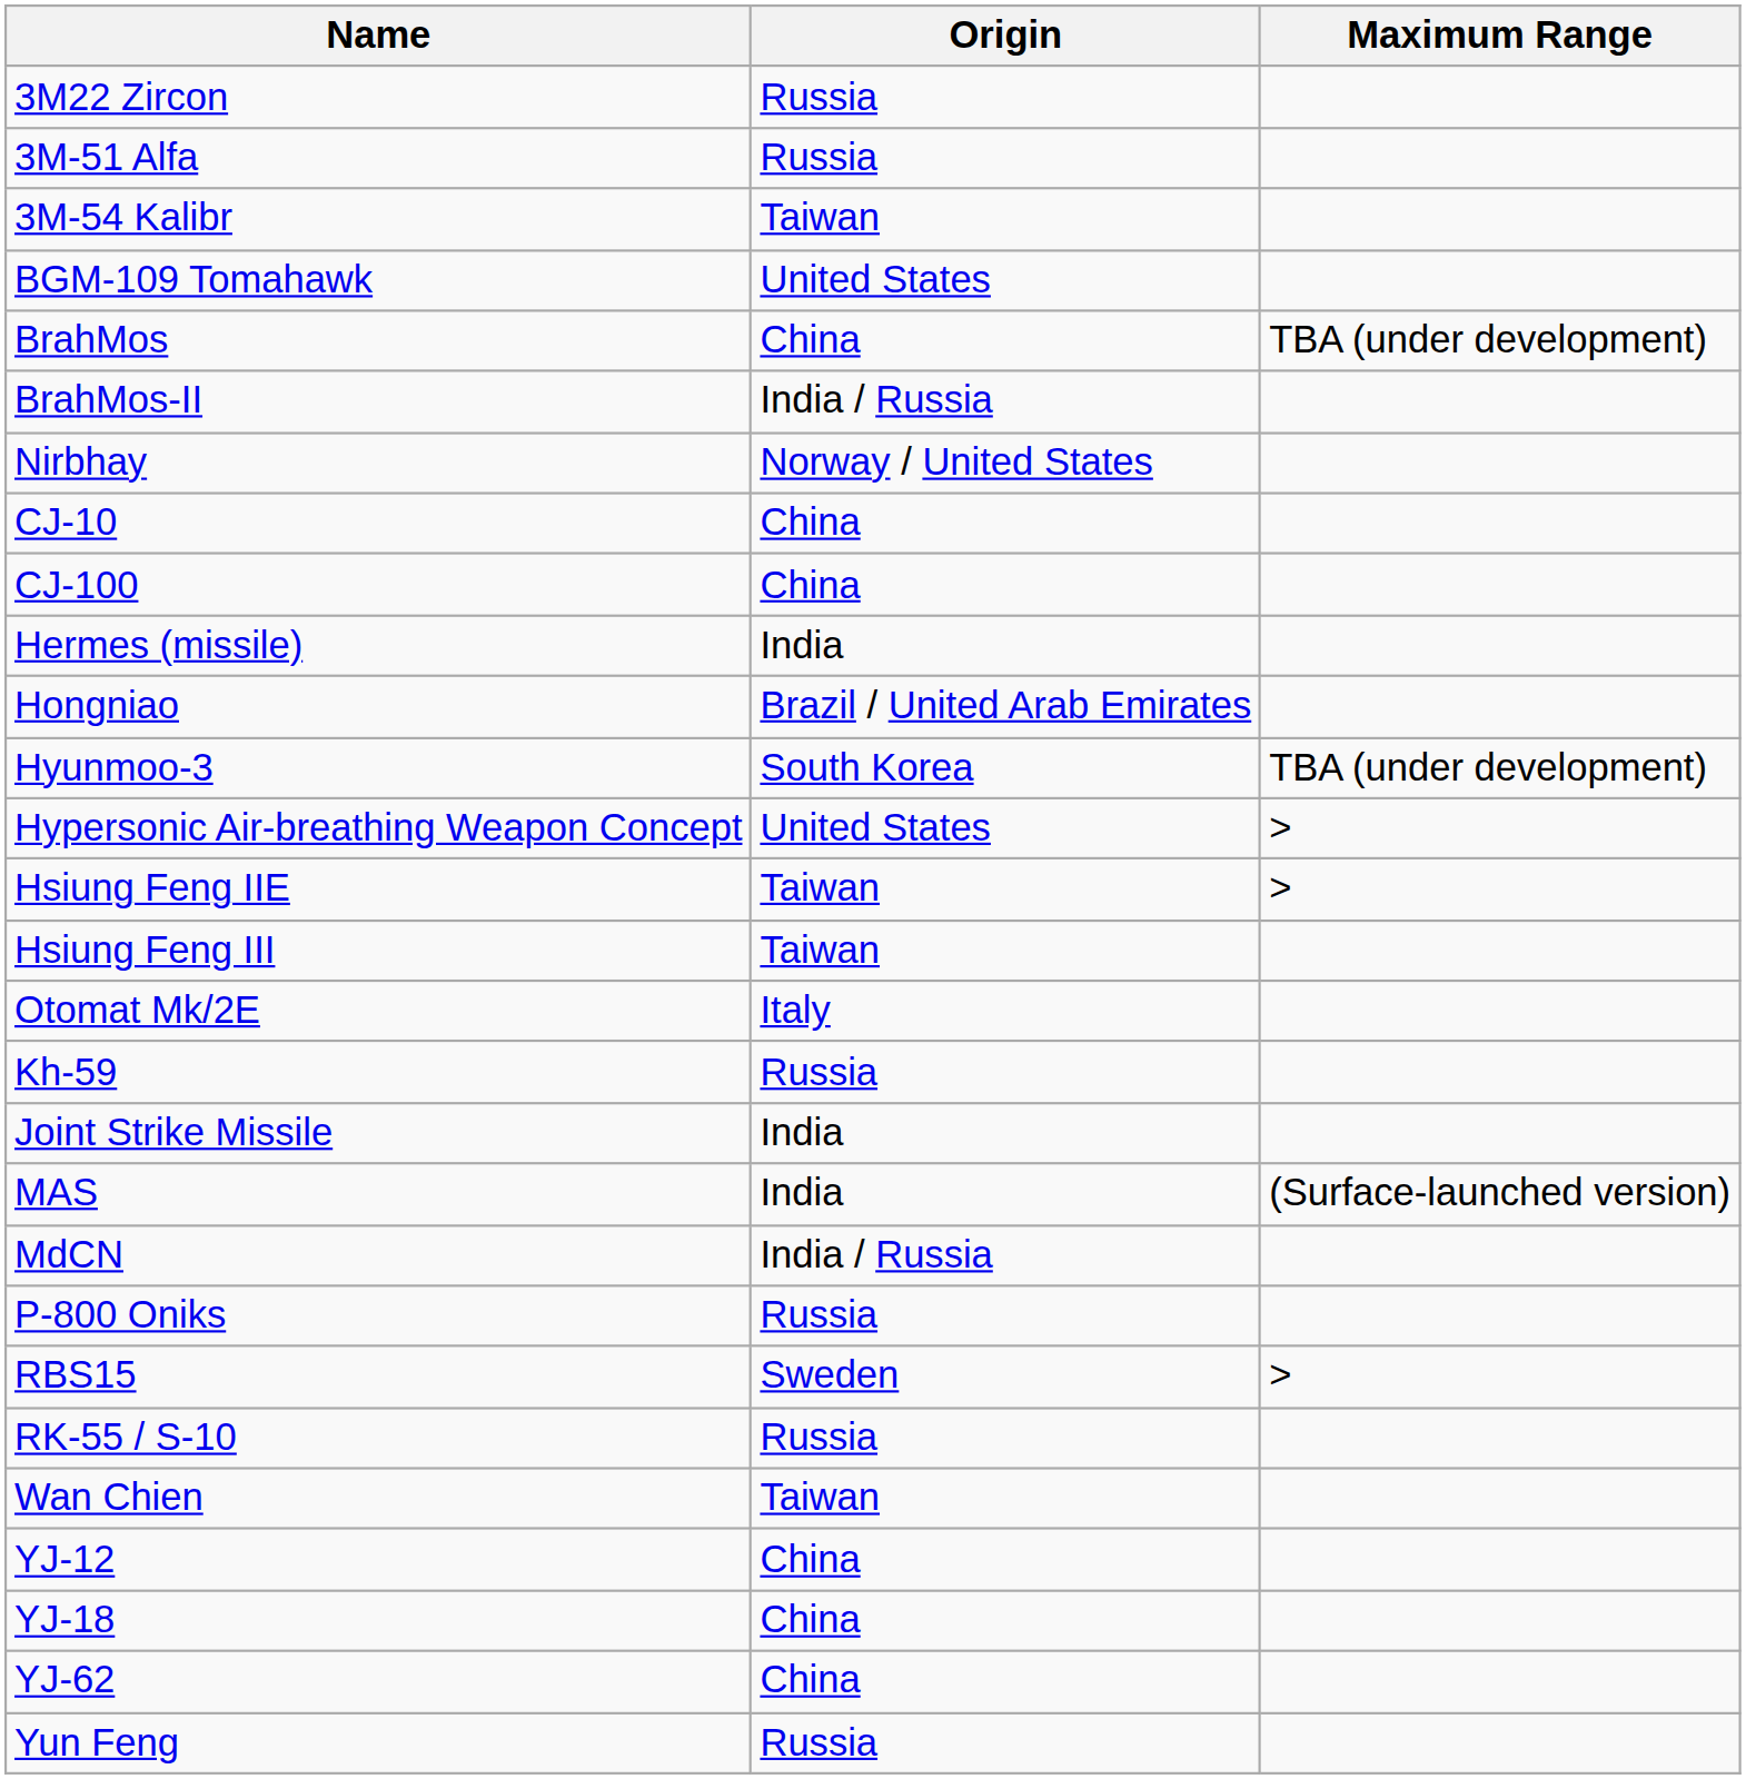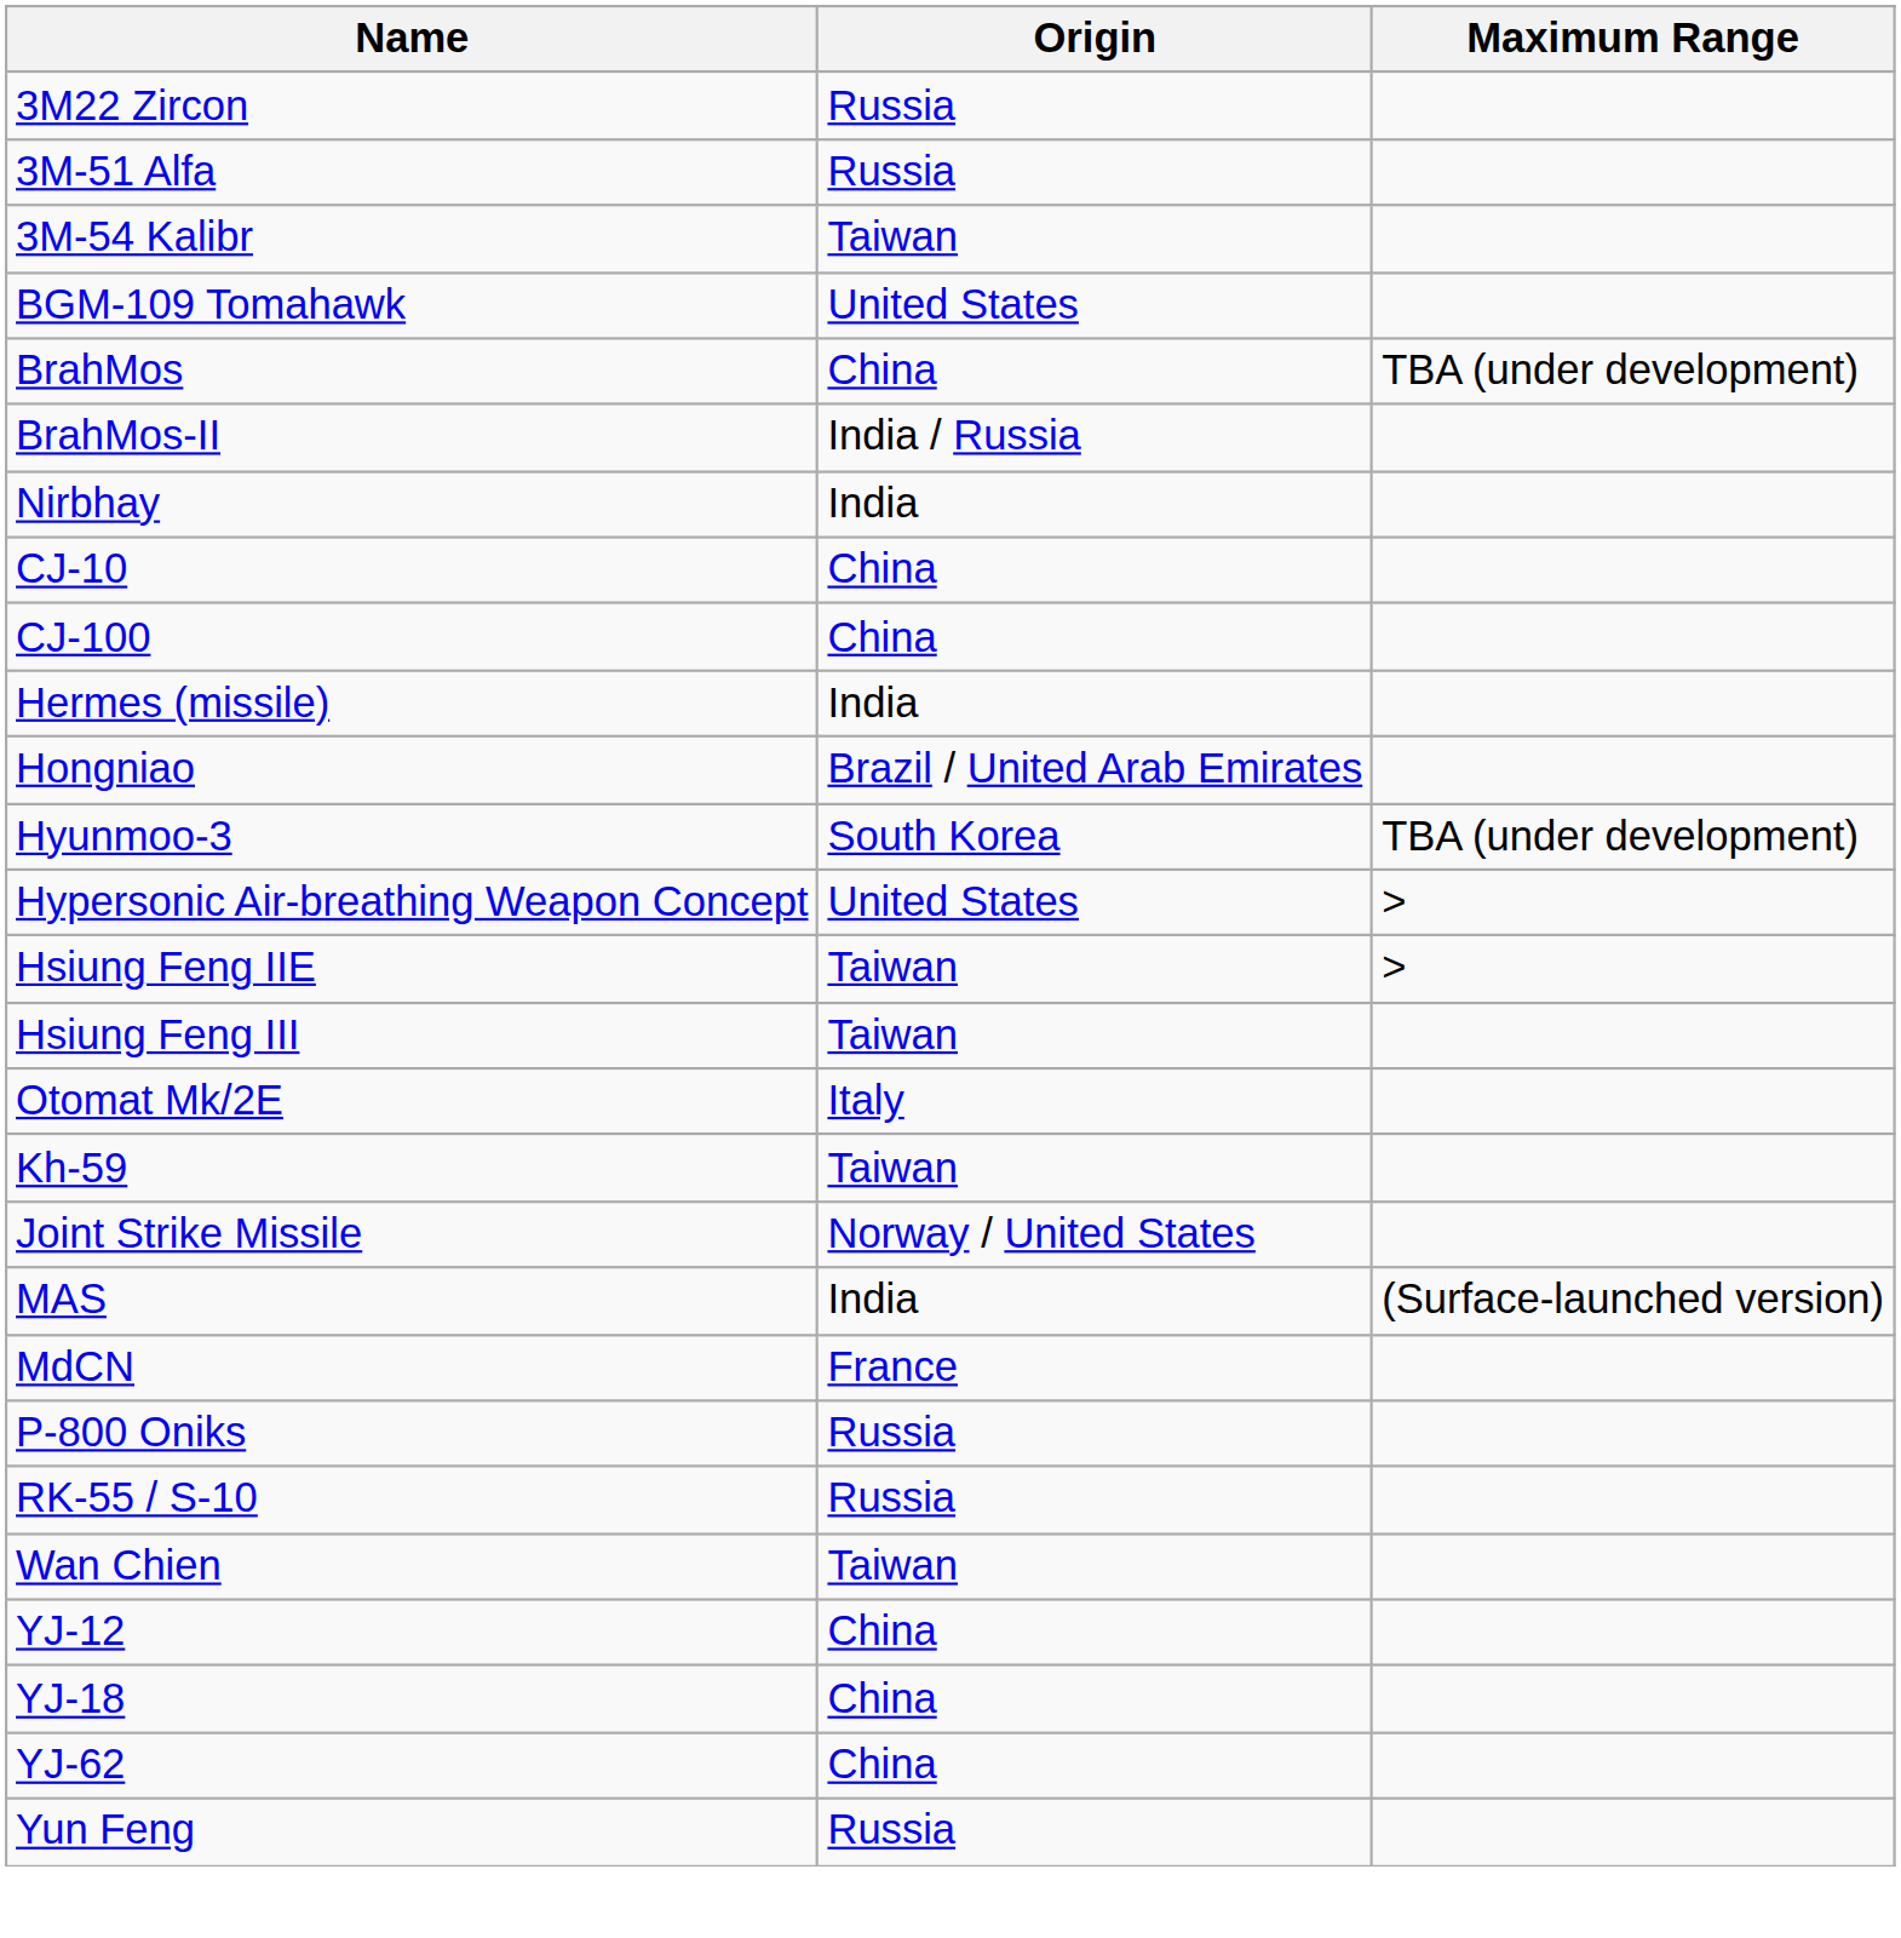 <table class="wikitable sortable">
 <tr>
 <th>Name</th>
 <th>Origin</th>
 <th>Maximum Range</th>
 </tr>
 <tr>
 <td><a href='#'>3M22 Zircon</a></td>
 <td> <a href='#'>Russia</a></td>
 <td></td>
 </tr>
 <tr>
 <td><a href='#'>3M-51 Alfa</a></td>
 <td> <a href='#'>Russia</a></td>
 <td></td>
 </tr>
 <tr>
 <td><a href='#'>3M-54 Kalibr</a></td>
 <td> <a href='#'>Taiwan</a></td>
 <td></td>
 </tr>
 <tr>
 <td><a href='#'>BGM-109 Tomahawk</a></td>
 <td> <a href='#'>United States</a></td>
 <td></td>
 </tr>
 <tr>
 <td><a href='#'>BrahMos</a></td>
 <td> <a href='#'>China</a></td>
 <td>TBA (under development)</td>
 </tr>
 <tr>
 <td><a href='#'>BrahMos-II</a></td>
 <td> India /  <a href='#'>Russia</a></td>
 <td></td>
 </tr>
 <tr>
 <td><a href='#'>Nirbhay</a></td>
-<td> <a href='#'>Norway</a> /  <a href='#'>United States</a></td>
+<td> India</td>
 <td></td>
 </tr>
 <tr>
 <td><a href='#'>CJ-10</a></td>
 <td> <a href='#'>China</a></td>
 <td></td>
 </tr>
 <tr>
 <td><a href='#'>CJ-100</a></td>
 <td> <a href='#'>China</a></td>
 <td></td>
 </tr>
 <tr>
 <td><a href='#'>Hermes (missile)</a></td>
 <td> India</td>
 <td></td>
 </tr>
 <tr>
 <td><a href='#'>Hongniao</a></td>
 <td> <a href='#'>Brazil</a> /  <a href='#'>United Arab Emirates</a></td>
 <td></td>
 </tr>
 <tr>
 <td><a href='#'>Hyunmoo-3</a></td>
 <td> <a href='#'>South Korea</a></td>
 <td>TBA (under development)</td>
 </tr>
 <tr>
 <td><a href='#'>Hypersonic Air-breathing Weapon Concept</a></td>
 <td> <a href='#'>United States</a></td>
 <td>></td>
 </tr>
 <tr>
 <td><a href='#'>Hsiung Feng IIE</a></td>
 <td> <a href='#'>Taiwan</a></td>
 <td>></td>
 </tr>
 <tr>
 <td><a href='#'>Hsiung Feng III</a></td>
 <td> <a href='#'>Taiwan</a></td>
 <td></td>
 </tr>
 <tr>
 <td><a href='#'>Otomat Mk/2E</a></td>
 <td> <a href='#'>Italy</a></td>
 <td></td>
 </tr>
 <tr>
 <td><a href='#'>Kh-59</a></td>
-<td> <a href='#'>Russia</a></td>
+<td> <a href='#'>Taiwan</a></td>
 <td></td>
 </tr>
 <tr>
 <td><a href='#'>Joint Strike Missile</a></td>
-<td> India</td>
+<td> <a href='#'>Norway</a> /  <a href='#'>United States</a></td>
 <td></td>
 </tr>
 <tr>
 <td><a href='#'>MAS</a></td>
 <td> India</td>
 <td> (Surface-launched version)</td>
 </tr>
 <tr>
 <td><a href='#'>MdCN</a></td>
-<td> India /  <a href='#'>Russia</a></td>
+<td> <a href='#'>France</a></td>
 <td></td>
 </tr>
 <tr>
 <td><a href='#'>P-800 Oniks</a></td>
 <td> <a href='#'>Russia</a></td>
 <td></td>
-</tr>
-<tr>
-<td><a href='#'>RBS15</a></td>
-<td> <a href='#'>Sweden</a></td>
-<td>></td>
 </tr>
 <tr>
 <td><a href='#'>RK-55 / S-10</a></td>
 <td> <a href='#'>Russia</a></td>
 <td></td>
 </tr>
 <tr>
 <td><a href='#'>Wan Chien</a></td>
 <td> <a href='#'>Taiwan</a></td>
 <td></td>
 </tr>
 <tr>
 <td><a href='#'>YJ-12</a></td>
 <td> <a href='#'>China</a></td>
 <td></td>
 </tr>
 <tr>
 <td><a href='#'>YJ-18</a></td>
 <td> <a href='#'>China</a></td>
 <td></td>
 </tr>
 <tr>
 <td><a href='#'>YJ-62</a></td>
 <td> <a href='#'>China</a></td>
 <td></td>
 </tr>
 <tr>
 <td><a href='#'>Yun Feng</a></td>
 <td> <a href='#'>Russia</a></td>
 <td></td>
 </tr>
 </table>
